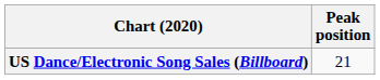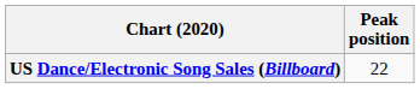 <table class="wikitable plainrowheaders" style="text-align:center">
 <tr>
 <th scope="col">Chart (2020)</th>
 <th scope="col">Peak<br> position</th>
 </tr>
 <tr>
 <th scope="row">US <a href='#'>Dance/Electronic Song Sales</a> (<em><a href='#'>Billboard</a></em>)</th>
-<td>21</td>
+<td>22</td>
 </tr>
 </table>
